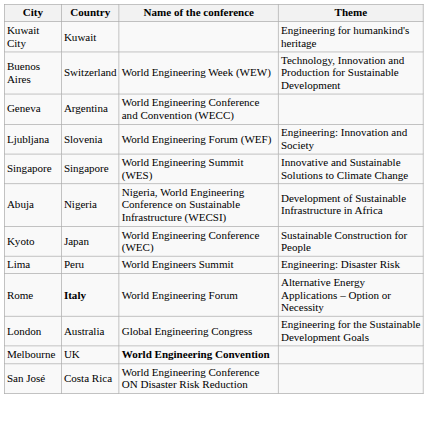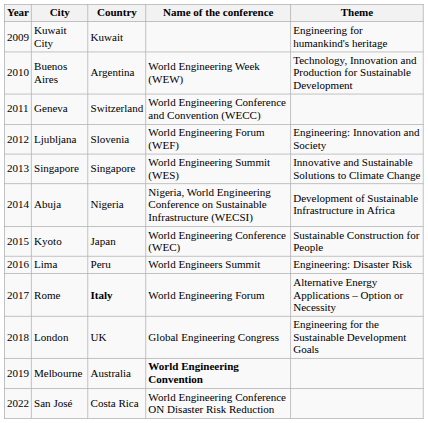 <table class="wikitable">
 <tr>
+<th>Year</th>
 <th>City</th>
 <th>Country</th>
 <th>Name of the conference</th>
 <th>Theme</th>
 </tr>
 <tr>
+<td>2009</td>
 <td>Kuwait City</td>
 <td>Kuwait</td>
 <td></td>
 <td>Engineering for humankind's heritage</td>
 </tr>
 <tr>
+<td>2010</td>
 <td>Buenos Aires</td>
-<td>Switzerland</td>
+<td>Argentina</td>
 <td>World Engineering Week (WEW)</td>
 <td>Technology, Innovation and Production for Sustainable Development</td>
 </tr>
 <tr>
+<td>2011</td>
 <td>Geneva</td>
-<td>Argentina</td>
+<td>Switzerland</td>
 <td>World Engineering Conference and Convention (WECC)</td>
 <td></td>
 </tr>
 <tr>
+<td>2012</td>
 <td>Ljubljana</td>
 <td>Slovenia</td>
 <td>World Engineering Forum (WEF)</td>
 <td>Engineering: Innovation and Society</td>
 </tr>
 <tr>
+<td>2013</td>
 <td>Singapore</td>
 <td>Singapore</td>
 <td>World Engineering Summit (WES)</td>
 <td>Innovative and Sustainable Solutions to Climate Change</td>
 </tr>
 <tr>
+<td>2014</td>
 <td>Abuja</td>
 <td>Nigeria</td>
 <td>Nigeria, World Engineering Conference on Sustainable Infrastructure (WECSI)</td>
 <td>Development of Sustainable Infrastructure in Africa</td>
 </tr>
 <tr>
+<td>2015</td>
 <td>Kyoto</td>
 <td>Japan</td>
 <td>World Engineering Conference (WEC)</td>
 <td>Sustainable Construction for People</td>
 </tr>
 <tr>
+<td>2016</td>
 <td>Lima</td>
 <td>Peru</td>
 <td>World Engineers Summit</td>
 <td>Engineering: Disaster Risk</td>
 </tr>
 <tr>
+<td>2017</td>
 <td>Rome</td>
 <td><strong>Italy</strong></td>
 <td>World Engineering Forum</td>
 <td>Alternative Energy Applications – Option or Necessity</td>
 </tr>
 <tr>
+<td>2018</td>
 <td>London</td>
-<td>Australia</td>
+<td>UK</td>
 <td>Global Engineering Congress</td>
 <td>Engineering for the Sustainable Development Goals</td>
 </tr>
 <tr>
+<td>2019</td>
 <td>Melbourne</td>
-<td>UK</td>
+<td>Australia</td>
 <td><strong>World Engineering Convention</strong></td>
 <td></td>
 </tr>
 <tr>
+<td>2022</td>
 <td>San José</td>
 <td>Costa Rica</td>
 <td>World Engineering Conference ON Disaster Risk Reduction</td>
 <td></td>
 </tr>
 </table>
